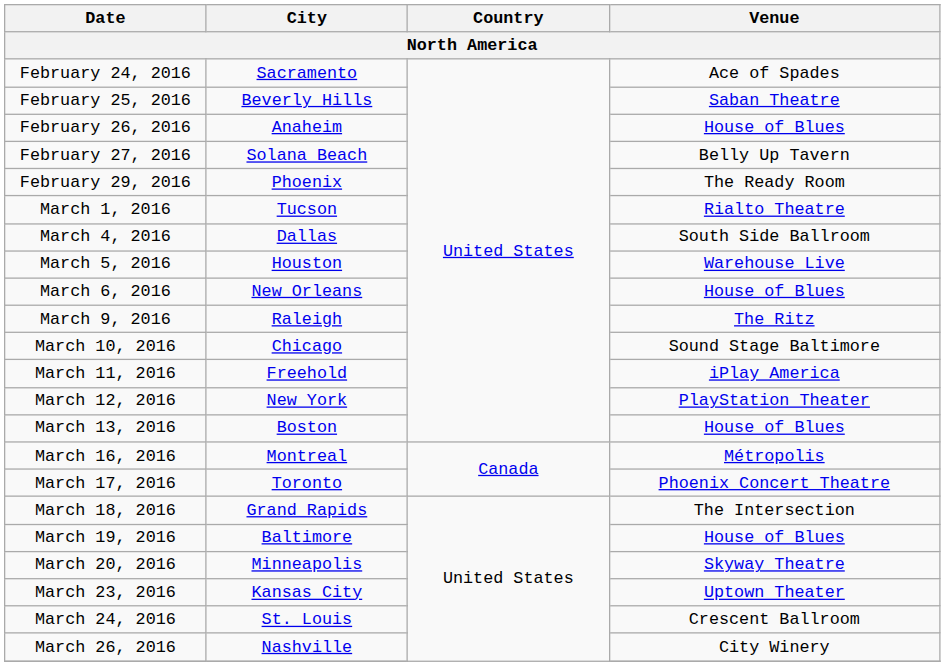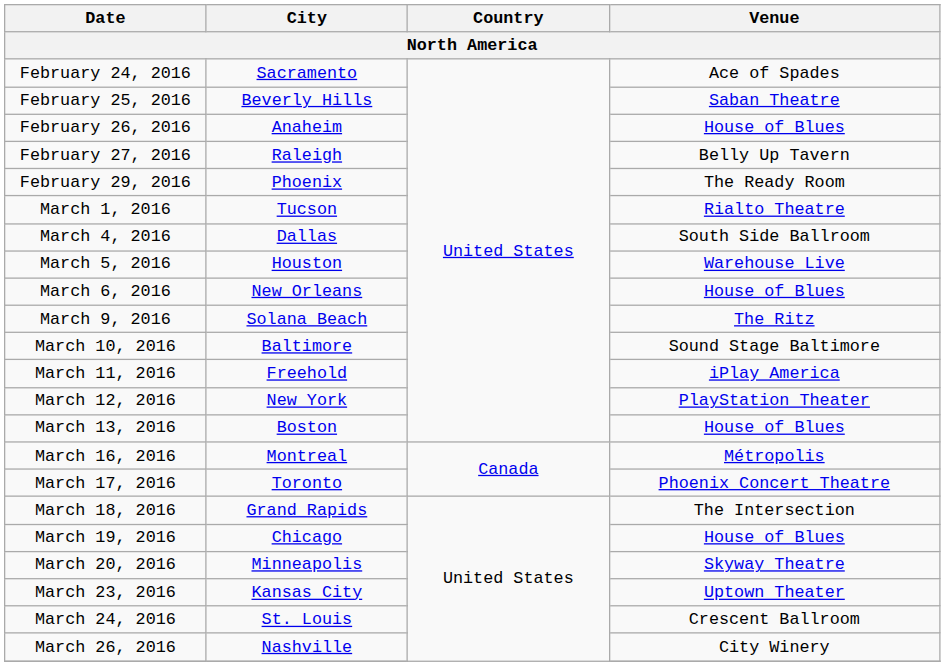 <table class="wikitable" style="text-align:center;">
 <tr>
 <th style="width:150px;">Date</th>
 <th style="width:150px;">City</th>
 <th style="width:150px;">Country</th>
 <th style="width:250px;">Venue</th>
 </tr>
 <tr>
 <th colspan="4">North America</th>
 </tr>
 <tr>
 <td>February 24, 2016</td>
 <td><a href='#'>Sacramento</a></td>
 <td rowspan="14"><a href='#'>United States</a></td>
 <td>Ace of Spades</td>
 </tr>
 <tr>
 <td>February 25, 2016</td>
 <td><a href='#'>Beverly Hills</a></td>
 <td><a href='#'>Saban Theatre</a></td>
 </tr>
 <tr>
 <td>February 26, 2016</td>
 <td><a href='#'>Anaheim</a></td>
 <td><a href='#'>House of Blues</a></td>
 </tr>
 <tr>
 <td>February 27, 2016</td>
-<td><a href='#'>Solana Beach</a></td>
+<td><a href='#'>Raleigh</a></td>
 <td>Belly Up Tavern</td>
 </tr>
 <tr>
 <td>February 29, 2016</td>
 <td><a href='#'>Phoenix</a></td>
 <td>The Ready Room</td>
 </tr>
 <tr>
 <td>March 1, 2016</td>
 <td><a href='#'>Tucson</a></td>
 <td><a href='#'>Rialto Theatre</a></td>
 </tr>
 <tr>
 <td>March 4, 2016</td>
 <td><a href='#'>Dallas</a></td>
 <td>South Side Ballroom</td>
 </tr>
 <tr>
 <td>March 5, 2016</td>
 <td><a href='#'>Houston</a></td>
 <td><a href='#'>Warehouse Live</a></td>
 </tr>
 <tr>
 <td>March 6, 2016</td>
 <td><a href='#'>New Orleans</a></td>
 <td><a href='#'>House of Blues</a></td>
 </tr>
 <tr>
 <td>March 9, 2016</td>
-<td><a href='#'>Raleigh</a></td>
+<td><a href='#'>Solana Beach</a></td>
 <td><a href='#'>The Ritz</a></td>
 </tr>
 <tr>
 <td>March 10, 2016</td>
-<td><a href='#'>Chicago</a></td>
+<td><a href='#'>Baltimore</a></td>
 <td>Sound Stage Baltimore</td>
 </tr>
 <tr>
 <td>March 11, 2016</td>
 <td><a href='#'>Freehold</a></td>
 <td><a href='#'>iPlay America</a></td>
 </tr>
 <tr>
 <td>March 12, 2016</td>
 <td><a href='#'>New York</a></td>
 <td><a href='#'>PlayStation Theater</a></td>
 </tr>
 <tr>
 <td>March 13, 2016</td>
 <td><a href='#'>Boston</a></td>
 <td><a href='#'>House of Blues</a></td>
 </tr>
 <tr>
 <td>March 16, 2016</td>
 <td><a href='#'>Montreal</a></td>
 <td rowspan="2"><a href='#'>Canada</a></td>
 <td><a href='#'>Métropolis</a></td>
 </tr>
 <tr>
 <td>March 17, 2016</td>
 <td><a href='#'>Toronto</a></td>
 <td><a href='#'>Phoenix Concert Theatre</a></td>
 </tr>
 <tr>
 <td>March 18, 2016</td>
 <td><a href='#'>Grand Rapids</a></td>
 <td rowspan="7">United States</td>
 <td>The Intersection</td>
 </tr>
 <tr>
 <td>March 19, 2016</td>
-<td><a href='#'>Baltimore</a></td>
+<td><a href='#'>Chicago</a></td>
 <td><a href='#'>House of Blues</a></td>
 </tr>
 <tr>
 <td>March 20, 2016</td>
 <td><a href='#'>Minneapolis</a></td>
 <td><a href='#'>Skyway Theatre</a></td>
 </tr>
 <tr>
 <td>March 23, 2016</td>
 <td><a href='#'>Kansas City</a></td>
 <td><a href='#'>Uptown Theater</a></td>
 </tr>
 <tr>
 <td>March 24, 2016</td>
 <td><a href='#'>St. Louis</a></td>
 <td>Crescent Ballroom</td>
 </tr>
 <tr>
 <td>March 26, 2016</td>
 <td><a href='#'>Nashville</a></td>
 <td>City Winery</td>
 </tr>
 <tr>
 </tr>
 </table>
